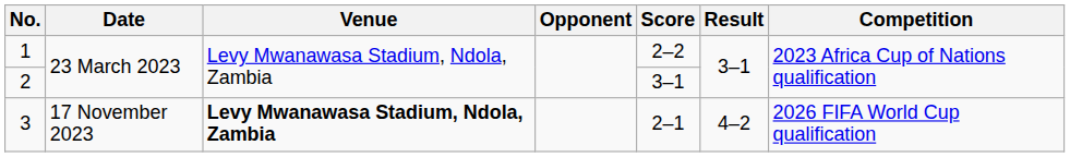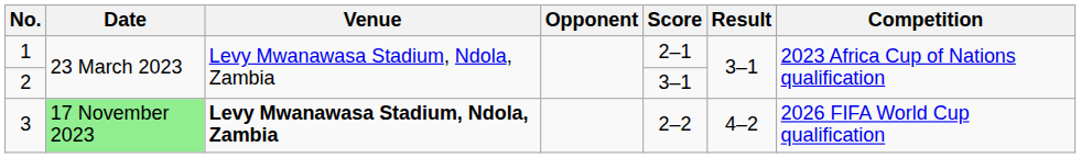 <table class="wikitable sortable">
 <tr>
 <th scope="col">No.</th>
 <th scope="col">Date</th>
 <th scope="col">Venue</th>
 <th scope="col">Opponent</th>
 <th scope="col">Score</th>
 <th scope="col">Result</th>
 <th scope="col">Competition</th>
 </tr>
 <tr>
 <td align="center">1</td>
 <td rowspan=2>23 March 2023</td>
 <td rowspan=2><a href='#'>Levy Mwanawasa Stadium</a>, <a href='#'>Ndola</a>, Zambia</td>
 <td rowspan=2></td>
-<td align="center">2–2</td>
+<td align="center">2–1</td>
 <td align="center" rowspan=2>3–1</td>
 <td rowspan=2><a href='#'>2023 Africa Cup of Nations qualification</a></td>
 </tr>
 <tr>
 <td align="center">2</td>
 <td align="center">3–1</td>
 </tr>
 <tr>
 <td align="center">3</td>
-<td>17 November 2023</td>
+<td style="background: lightgreen;">17 November 2023</td>
 <td><strong>Levy Mwanawasa Stadium, Ndola, Zambia</strong></td>
 <td></td>
-<td align="center">2–1</td>
+<td align="center">2–2</td>
 <td align="center">4–2</td>
 <td><a href='#'>2026 FIFA World Cup qualification</a></td>
 </tr>
 </table>
